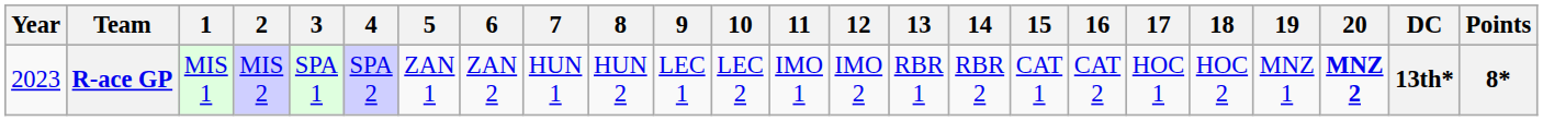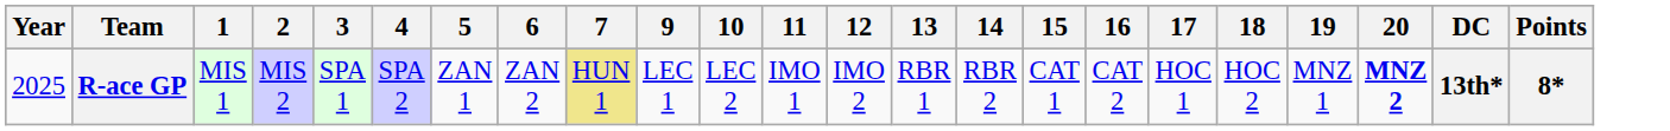 <table class="wikitable" style="text-align:center; font-size:85%">
 <tr>
 <th>Year</th>
 <th>Team</th>
 <th>1</th>
 <th>2</th>
 <th>3</th>
 <th>4</th>
 <th>5</th>
 <th>6</th>
 <th>7</th>
-<th>8</th>
 <th>9</th>
 <th>10</th>
 <th>11</th>
 <th>12</th>
 <th>13</th>
 <th>14</th>
 <th>15</th>
 <th>16</th>
 <th>17</th>
 <th>18</th>
 <th>19</th>
 <th>20</th>
 <th>DC</th>
 <th>Points</th>
 </tr>
 <tr>
-<td><a href='#'>2023</a></td>
+<td><a href='#'>2025</a></td>
 <th nowrap><a href='#'>R-ace GP</a></th>
 <td style="background:#DFFFDF"><a href='#'>MIS<br>1</a><br></td>
 <td style="background:#CFCFFF"><a href='#'>MIS<br>2</a><br></td>
 <td style="background:#DFFFDF"><a href='#'>SPA<br>1</a><br></td>
 <td style="background:#CFCFFF"><a href='#'>SPA<br>2</a><br></td>
 <td><a href='#'>ZAN<br>1</a></td>
 <td><a href='#'>ZAN<br>2</a></td>
-<td><a href='#'>HUN<br>1</a></td>
-<td><a href='#'>HUN<br>2</a></td>
+<td style="background: khaki;"><a href='#'>HUN<br>1</a></td>
 <td><a href='#'>LEC<br>1</a></td>
 <td><a href='#'>LEC<br>2</a></td>
 <td><a href='#'>IMO<br>1</a></td>
 <td><a href='#'>IMO<br>2</a></td>
 <td><a href='#'>RBR<br>1</a></td>
 <td><a href='#'>RBR<br>2</a></td>
 <td><a href='#'>CAT<br>1</a></td>
 <td><a href='#'>CAT<br>2</a></td>
 <td><a href='#'>HOC<br>1</a></td>
 <td><a href='#'>HOC<br>2</a></td>
 <td><a href='#'>MNZ<br>1</a></td>
 <td><strong><a href='#'>MNZ<br>2</a></strong></td>
 <th>13th*</th>
 <th>8*</th>
 </tr>
 </table>
